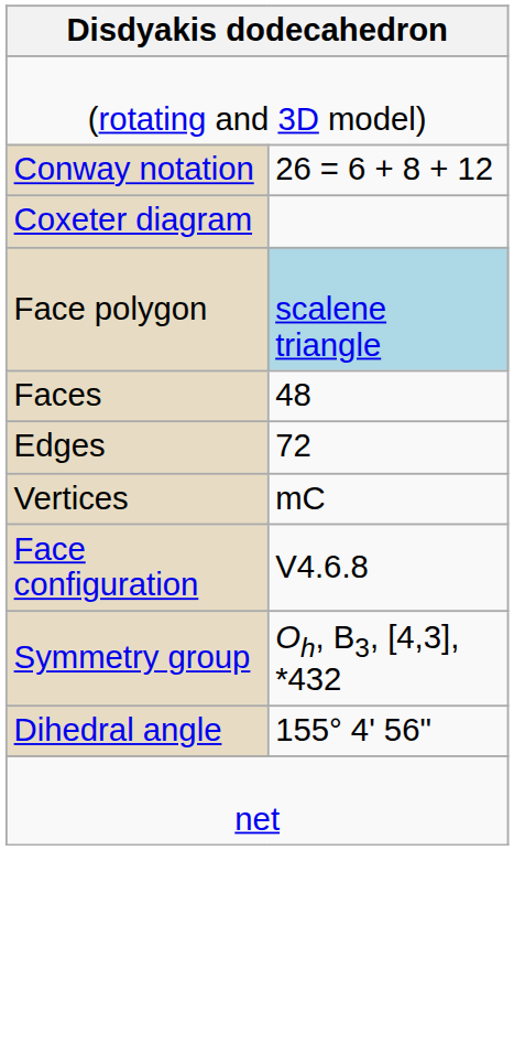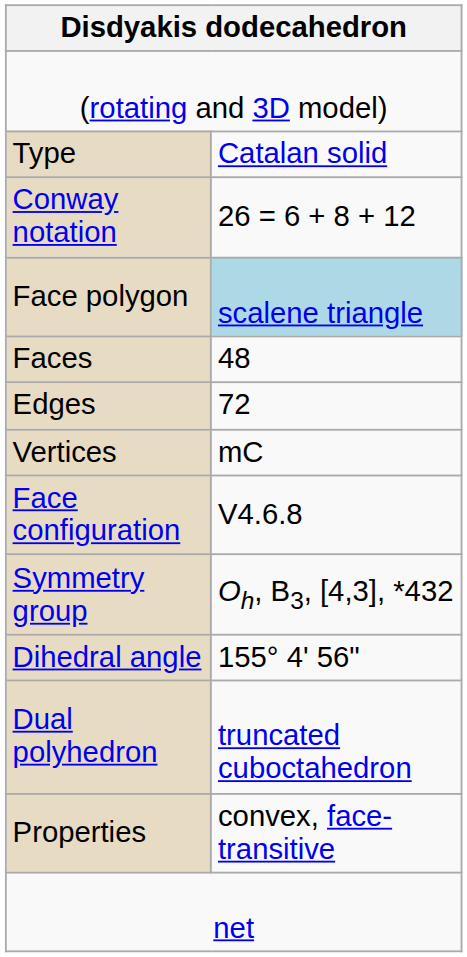 <table class=wikitable align=right width="250">
 <tr>
 <th bgcolor=#e7dcc3 colspan=2>Disdyakis dodecahedron</th>
 </tr>
 <tr>
 <td align=center colspan=2><br>(<a href='#'>rotating</a> and <a href='#'>3D</a> model)</td>
 </tr>
 <tr>
+<td bgcolor=#e7dcc3>Type</td>
+<td><a href='#'>Catalan solid</a></td>
+</tr>
+<tr>
 <td bgcolor=#e7dcc3><a href='#'>Conway notation</a></td>
 <td>26 = 6 + 8 + 12</td>
-</tr>
-<tr>
-<td bgcolor=#e7dcc3><a href='#'>Coxeter diagram</a></td>
-<td></td>
 </tr>
 <tr>
 <td bgcolor=#e7dcc3>Face polygon</td>
 <td style="background: lightblue;"><br><a href='#'>scalene triangle</a></td>
 </tr>
 <tr>
 <td bgcolor=#e7dcc3>Faces</td>
 <td>48</td>
 </tr>
 <tr>
 <td bgcolor=#e7dcc3>Edges</td>
 <td>72</td>
 </tr>
 <tr>
 <td bgcolor=#e7dcc3>Vertices</td>
 <td>mC</td>
 </tr>
 <tr>
 <td bgcolor=#e7dcc3><a href='#'>Face configuration</a></td>
 <td>V4.6.8</td>
 </tr>
 <tr>
 <td bgcolor=#e7dcc3><a href='#'>Symmetry group</a></td>
 <td><em>O</em><sub><em>h</em></sub>, B<sub>3</sub>, [4,3], *432</td>
 </tr>
 <tr>
 <td bgcolor=#e7dcc3><a href='#'>Dihedral angle</a></td>
 <td>155° 4' 56"<br></td>
 </tr>
 <tr>
+<td bgcolor=#e7dcc3><a href='#'>Dual polyhedron</a></td>
+<td><br><a href='#'>truncated cuboctahedron</a></td>
+</tr>
+<tr>
+<td bgcolor=#e7dcc3>Properties</td>
+<td>convex, <a href='#'>face-transitive</a></td>
+</tr>
+<tr>
 <td align=center colspan=2><br><a href='#'>net</a></td>
 </tr>
 </table>
